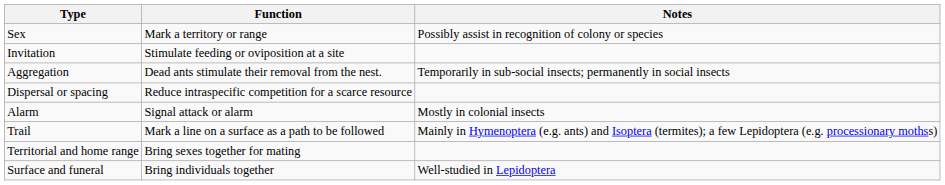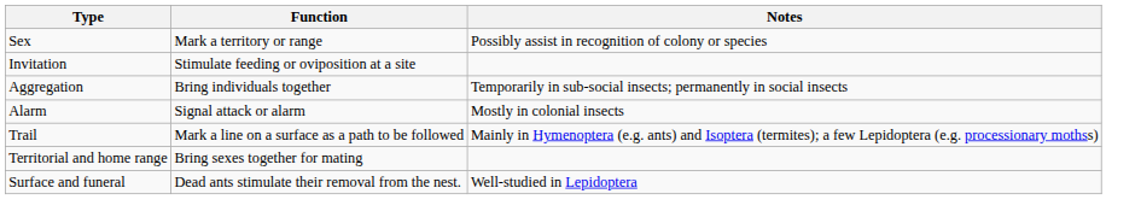 <table class="wikitable">
 <tr>
 <th>Type</th>
 <th>Function</th>
 <th>Notes</th>
 </tr>
 <tr>
 <td>Sex</td>
 <td>Mark a territory or range</td>
 <td>Possibly assist in recognition of colony or species</td>
 </tr>
 <tr>
 <td>Invitation</td>
 <td>Stimulate feeding or oviposition at a site</td>
 <td></td>
 </tr>
 <tr>
 <td>Aggregation</td>
-<td>Dead ants stimulate their removal from the nest.</td>
+<td>Bring individuals together</td>
 <td>Temporarily in sub-social insects; permanently in social insects</td>
-</tr>
-<tr>
-<td>Dispersal or spacing</td>
-<td>Reduce intraspecific competition for a scarce resource</td>
-<td></td>
 </tr>
 <tr>
 <td>Alarm</td>
 <td>Signal attack or alarm</td>
 <td>Mostly in colonial insects</td>
 </tr>
 <tr>
 <td>Trail</td>
 <td>Mark a line on a surface as a path to be followed</td>
 <td>Mainly in <a href='#'>Hymenoptera</a> (e.g. ants) and <a href='#'>Isoptera</a> (termites); a few Lepidoptera (e.g. <a href='#'>processionary moths</a>s)</td>
 </tr>
 <tr>
 <td>Territorial and home range</td>
 <td>Bring sexes together for mating</td>
 <td></td>
 </tr>
 <tr>
 <td>Surface and funeral</td>
-<td>Bring individuals together</td>
+<td>Dead ants stimulate their removal from the nest.</td>
 <td>Well-studied in <a href='#'>Lepidoptera</a></td>
 </tr>
 </table>
